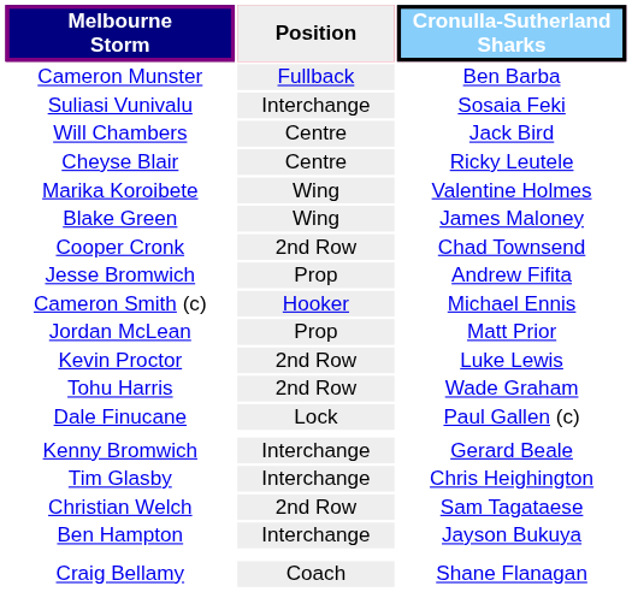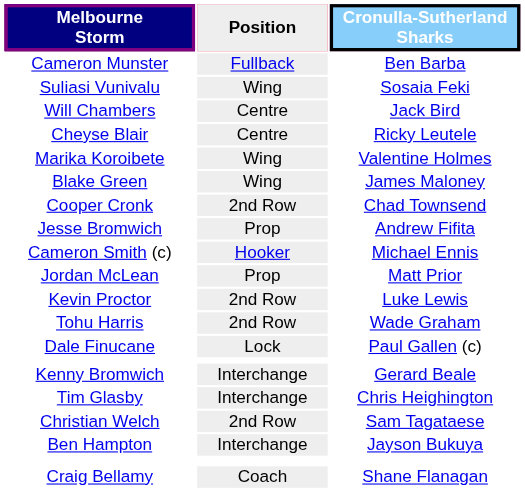 <table style="margin: 1em auto 1em auto">
 <tr style="background:#f03;">
 <th align="centre" style="width:170px; border:3px solid purple; background:navy; color: white">Melbourne<br>Storm</th>
 <th style="width:120px; text-align:center; background:#eee; color:black;">Position</th>
 <th align="centre" style="width:170px; border:solid black; background:lightskyblue; color:white">Cronulla-Sutherland Sharks</th>
 </tr>
 <tr style="text-align:center;">
 <td><a href='#'>Cameron Munster</a></td>
 <td style="text-align:center; background:#eee;"><a href='#'>Fullback</a></td>
 <td><a href='#'>Ben Barba</a></td>
 </tr>
 <tr style="text-align:center;">
 <td><a href='#'>Suliasi Vunivalu</a></td>
-<td style="background:#eee;">Interchange</td>
+<td style="background:#eee;">Wing</td>
 <td><a href='#'>Sosaia Feki</a></td>
 </tr>
 <tr style="text-align:center;">
 <td><a href='#'>Will Chambers</a></td>
 <td style="text-align:center; background:#eee;">Centre</td>
 <td><a href='#'>Jack Bird</a></td>
 </tr>
 <tr style="text-align:center;">
 <td><a href='#'>Cheyse Blair</a></td>
 <td style="background:#eee;">Centre</td>
 <td><a href='#'>Ricky Leutele</a></td>
 </tr>
 <tr style="text-align:center;">
 <td><a href='#'>Marika Koroibete</a></td>
 <td style="text-align:center; background:#eee;">Wing</td>
 <td><a href='#'>Valentine Holmes</a></td>
 </tr>
 <tr style="text-align:center;">
 <td><a href='#'>Blake Green</a></td>
 <td style="background:#eee;">Wing</td>
 <td><a href='#'>James Maloney</a></td>
 </tr>
 <tr style="text-align:center;">
 <td><a href='#'>Cooper Cronk</a></td>
 <td style="background:#eee;">2nd Row</td>
 <td><a href='#'>Chad Townsend</a></td>
 </tr>
 <tr style="text-align:center;">
 <td><a href='#'>Jesse Bromwich</a></td>
 <td style="background:#eee;">Prop</td>
 <td><a href='#'>Andrew Fifita</a></td>
 </tr>
 <tr style="text-align:center;">
 <td><a href='#'>Cameron Smith</a> (c)</td>
 <td style="background:#eee;"><a href='#'>Hooker</a></td>
 <td><a href='#'>Michael Ennis</a></td>
 </tr>
 <tr style="text-align:center;">
 <td><a href='#'>Jordan McLean</a></td>
 <td style="background:#eee;">Prop</td>
 <td><a href='#'>Matt Prior</a></td>
 </tr>
 <tr style="text-align:center;">
 <td><a href='#'>Kevin Proctor</a></td>
 <td style="background:#eee;">2nd Row</td>
 <td><a href='#'>Luke Lewis</a></td>
 </tr>
 <tr style="text-align:center;">
 <td><a href='#'>Tohu Harris</a></td>
 <td style="background:#eee;">2nd Row</td>
 <td><a href='#'>Wade Graham</a></td>
 </tr>
 <tr style="text-align:center;">
 <td><a href='#'>Dale Finucane</a></td>
 <td style="background:#eee;">Lock</td>
 <td><a href='#'>Paul Gallen</a> (c)</td>
 </tr>
 <tr>
 <td></td>
 <td></td>
 </tr>
 <tr style="text-align:center;">
 <td><a href='#'>Kenny Bromwich</a></td>
 <td style="background:#eee;">Interchange</td>
 <td><a href='#'>Gerard Beale</a></td>
 </tr>
 <tr style="text-align:center;">
 <td><a href='#'>Tim Glasby</a></td>
 <td style="background:#eee;">Interchange</td>
 <td><a href='#'>Chris Heighington</a></td>
 </tr>
 <tr style="text-align:center;">
 <td><a href='#'>Christian Welch</a></td>
 <td style="background:#eee;">2nd Row</td>
 <td><a href='#'>Sam Tagataese</a></td>
 </tr>
 <tr style="text-align:center;">
 <td><a href='#'>Ben Hampton</a></td>
 <td style="background:#eee;">Interchange</td>
 <td><a href='#'>Jayson Bukuya</a></td>
 </tr>
 <tr>
 <td></td>
 </tr>
 <tr>
 <td></td>
 </tr>
 <tr style="text-align:center;">
 <td><a href='#'>Craig Bellamy</a></td>
 <td style="background:#eee;">Coach</td>
 <td><a href='#'>Shane Flanagan</a></td>
 </tr>
 </table>
